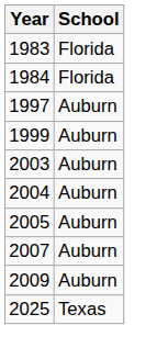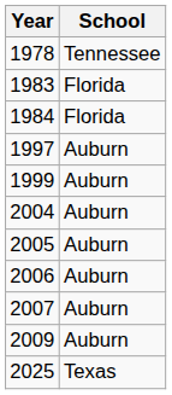 <table class="wikitable">
 <tr>
 <th>Year</th>
 <th>School</th>
+</tr>
+<tr>
+<td>1978</td>
+<td>Tennessee</td>
 </tr>
 <tr>
 <td>1983</td>
 <td>Florida</td>
 </tr>
 <tr>
 <td>1984</td>
 <td>Florida</td>
 </tr>
 <tr>
 <td>1997</td>
 <td>Auburn</td>
 </tr>
 <tr>
 <td>1999</td>
 <td>Auburn</td>
 </tr>
 <tr>
-<td>2003</td>
-<td>Auburn</td>
-</tr>
-<tr>
 <td>2004</td>
 <td>Auburn</td>
 </tr>
 <tr>
 <td>2005</td>
+<td>Auburn</td>
+</tr>
+<tr>
+<td>2006</td>
 <td>Auburn</td>
 </tr>
 <tr>
 <td>2007</td>
 <td>Auburn</td>
 </tr>
 <tr>
 <td>2009</td>
 <td>Auburn</td>
 </tr>
 <tr>
 <td>2025</td>
 <td>Texas</td>
 </tr>
 </table>
